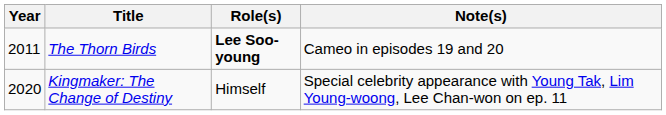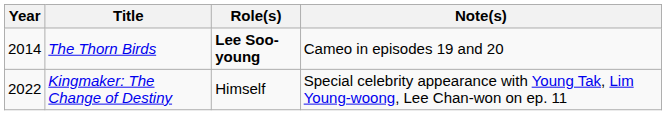 <table class="wikitable" style="width:700px">
 <tr>
 <th>Year</th>
 <th>Title</th>
 <th>Role(s)</th>
 <th>Note(s)</th>
 </tr>
 <tr>
-<td>2011</td>
+<td>2014</td>
 <td><em><a href='#'>The Thorn Birds</a></em></td>
 <td><strong>Lee Soo-young</strong></td>
 <td>Cameo in episodes 19 and 20</td>
 </tr>
 <tr>
-<td>2020</td>
+<td>2022</td>
 <td><em><a href='#'>Kingmaker: The Change of Destiny</a></em></td>
 <td>Himself</td>
 <td>Special celebrity appearance with <a href='#'>Young Tak</a>, <a href='#'>Lim Young-woong</a>, Lee Chan-won on ep. 11</td>
 </tr>
 </table>
